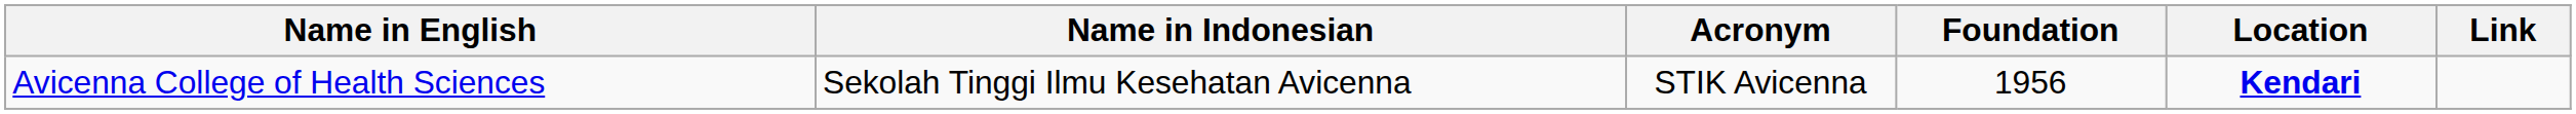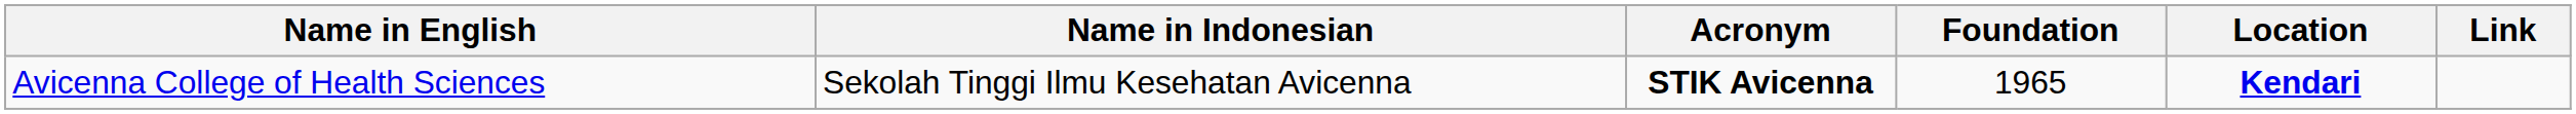 <table class="wikitable sortable" style="width:100%;">
 <tr>
 <th>Name in English</th>
 <th>Name in Indonesian</th>
 <th>Acronym</th>
 <th>Foundation</th>
 <th>Location</th>
 <th class="unsortable">Link</th>
 </tr>
 <tr>
 <td style="width:30%;"><a href='#'>Avicenna College of Health Sciences</a></td>
 <td style="width:30%;">Sekolah Tinggi Ilmu Kesehatan Avicenna</td>
-<td style="width:10%; text-align:center;">STIK Avicenna</td>
-<td style="width:10%; text-align:center;">1956</td>
+<td style="width:10%; text-align:center;"><strong>STIK Avicenna</strong></td>
+<td style="width:10%; text-align:center;">1965</td>
 <td style="width:10%; text-align:center;"><strong><a href='#'>Kendari</a></strong></td>
 <td style="width:5%; text-align:center;"></td>
 </tr>
 </table>
